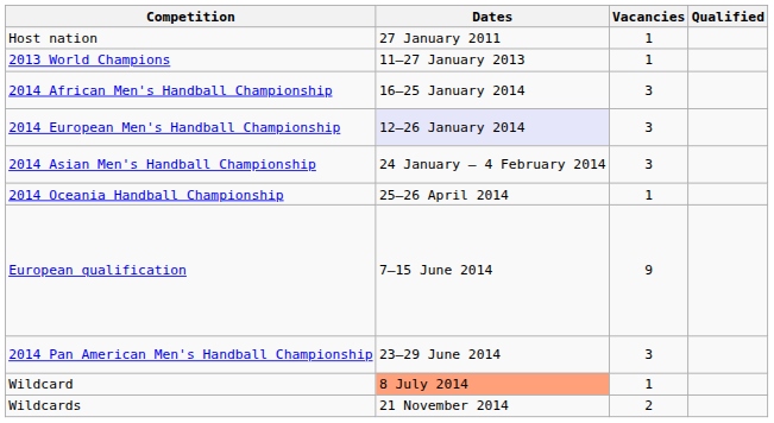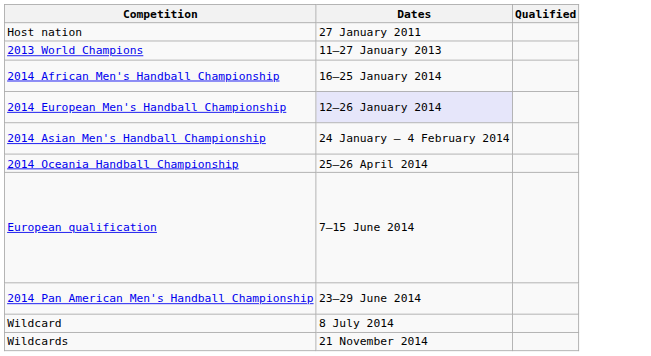 <table class="wikitable">
 <tr>
 <th>Competition</th>
 <th>Dates</th>
-<th>Vacancies</th>
 <th>Qualified</th>
 </tr>
 <tr>
 <td>Host nation</td>
 <td>27 January 2011</td>
-<td align="center">1</td>
 <td></td>
 </tr>
 <tr>
 <td><a href='#'>2013 World Champions</a></td>
 <td>11–27 January 2013</td>
-<td align="center">1</td>
 <td></td>
 </tr>
 <tr>
 <td><a href='#'>2014 African Men's Handball Championship</a></td>
 <td>16–25 January 2014</td>
-<td align="center">3</td>
 <td><br><br></td>
 </tr>
 <tr>
 <td><a href='#'>2014 European Men's Handball Championship</a></td>
 <td style="background: lavender;">12–26 January 2014</td>
-<td align="center">3</td>
 <td><br><br></td>
 </tr>
 <tr>
 <td><a href='#'>2014 Asian Men's Handball Championship</a></td>
 <td>24 January – 4 February 2014</td>
-<td align="center">3</td>
 <td><s></s><br><br><s></s></td>
 </tr>
 <tr>
 <td><a href='#'>2014 Oceania Handball Championship</a></td>
 <td>25–26 April 2014</td>
-<td align=center>1</td>
 <td><s></s></td>
 </tr>
 <tr>
 <td><a href='#'>European qualification</a></td>
 <td>7–15 June 2014</td>
-<td align="center">9</td>
 <td><br><br><br><br><br><br><br><br></td>
 </tr>
 <tr>
 <td><a href='#'>2014 Pan American Men's Handball Championship</a></td>
 <td>23–29 June 2014</td>
-<td align="center">3</td>
 <td><br><br></td>
 </tr>
 <tr>
 <td>Wildcard</td>
-<td style="background: lightsalmon;">8 July 2014</td>
-<td align=center>1</td>
+<td>8 July 2014</td>
 <td></td>
 </tr>
 <tr>
 <td>Wildcards</td>
 <td>21 November 2014</td>
-<td align=center>2</td>
 <td><br></td>
 </tr>
 </table>
